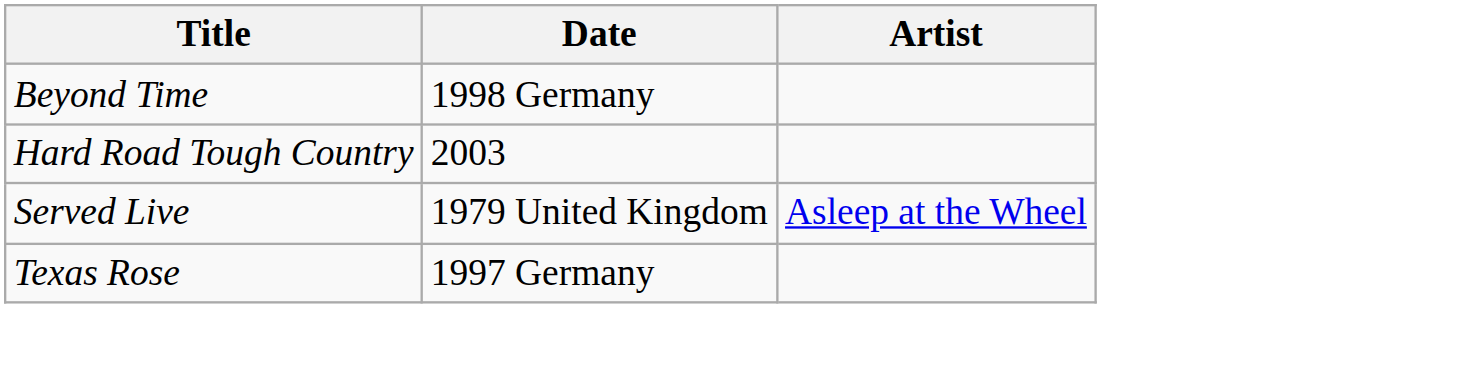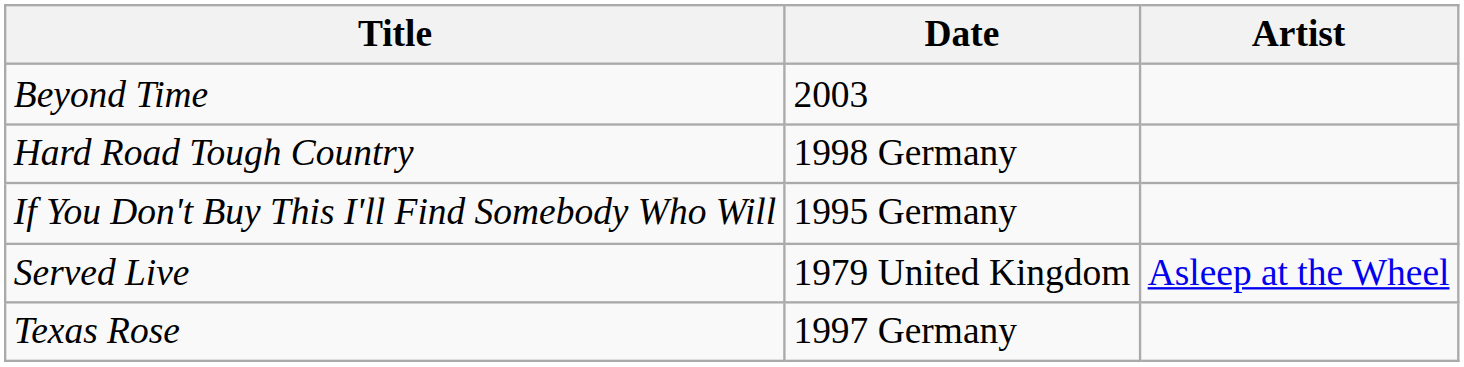 <table class="wikitable sortable">
 <tr>
 <th>Title</th>
 <th>Date</th>
 <th>Artist</th>
 </tr>
 <tr>
 <td><em>Beyond Time</em></td>
+<td>2003</td>
+<td></td>
+</tr>
+<tr>
+<td><em>Hard Road Tough Country</em></td>
 <td>1998 Germany</td>
 <td></td>
 </tr>
 <tr>
-<td><em>Hard Road Tough Country</em></td>
-<td>2003</td>
+<td><em>If You Don't Buy This I'll Find Somebody Who Will</em></td>
+<td>1995 Germany</td>
 <td></td>
 </tr>
 <tr>
 <td><em>Served Live</em></td>
 <td>1979 United Kingdom</td>
 <td><a href='#'>Asleep at the Wheel</a></td>
 </tr>
 <tr>
 <td><em>Texas Rose</em></td>
 <td>1997 Germany</td>
 <td></td>
 </tr>
 </table>
